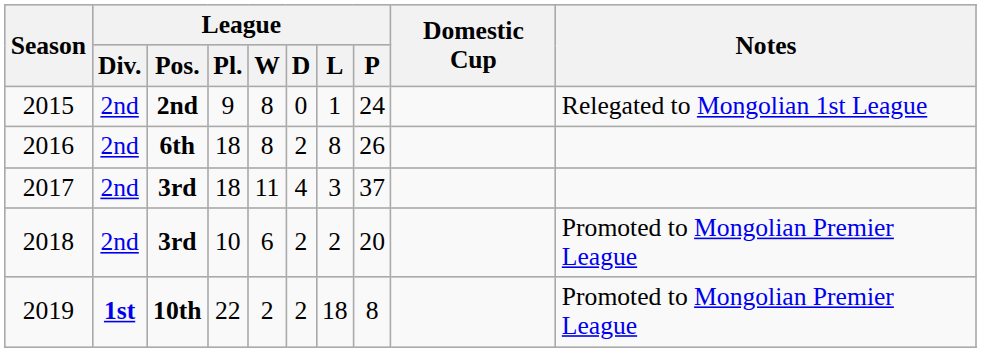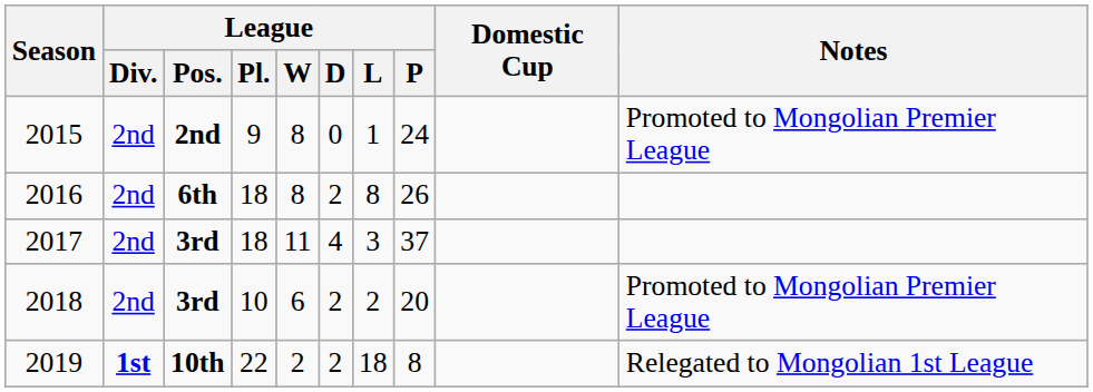 <table class="wikitable">
 <tr style="background:#efefef;">
 <th rowspan="2">Season</th>
 <th colspan="7">League</th>
 <th rowspan="2">Domestic Cup</th>
 <th rowspan="2">Notes</th>
 </tr>
 <tr>
 <th>Div.</th>
 <th>Pos.</th>
 <th>Pl.</th>
 <th>W</th>
 <th>D</th>
 <th>L</th>
 <th>P</th>
 </tr>
 <tr>
 <td align=center>2015</td>
 <td align=center><a href='#'>2nd</a></td>
 <td style="text-align:center; "><strong>2nd</strong></td>
 <td align=center>9</td>
 <td align=center>8</td>
 <td align=center>0</td>
 <td align=center>1</td>
 <td align=center>24</td>
 <td align=center></td>
-<td>Relegated to <a href='#'>Mongolian 1st League</a></td>
+<td>Promoted to <a href='#'>Mongolian Premier League</a></td>
 </tr>
 <tr>
 <td align=center>2016</td>
 <td align=center><a href='#'>2nd</a></td>
 <td style="text-align:center; "><strong>6th</strong></td>
 <td align=center>18</td>
 <td align=center>8</td>
 <td align=center>2</td>
 <td align=center>8</td>
 <td align=center>26</td>
 <td align=center></td>
 <td align=center></td>
 </tr>
 <tr>
 <td align=center>2017</td>
 <td align=center><a href='#'>2nd</a></td>
 <td style="text-align:center; "><strong>3rd</strong></td>
 <td align=center>18</td>
 <td align=center>11</td>
 <td align=center>4</td>
 <td align=center>3</td>
 <td align=center>37</td>
 <td align=center></td>
 <td align=center></td>
 </tr>
 <tr>
 <td align=center>2018</td>
 <td align=center><a href='#'>2nd</a></td>
 <td style="text-align:center; "><strong>3rd </strong></td>
 <td align=center>10</td>
 <td align=center>6</td>
 <td align=center>2</td>
 <td align=center>2</td>
 <td align=center>20</td>
 <td align=center></td>
 <td>Promoted to <a href='#'>Mongolian Premier League</a></td>
 </tr>
 <tr>
 <td align=center>2019</td>
 <td align=center><strong><a href='#'>1st</a></strong></td>
 <td style="text-align:center; "><strong>10th</strong></td>
 <td align=center>22</td>
 <td align=center>2</td>
 <td align=center>2</td>
 <td align=center>18</td>
 <td align=center>8</td>
 <td align=center></td>
-<td>Promoted to <a href='#'>Mongolian Premier League</a></td>
+<td>Relegated to <a href='#'>Mongolian 1st League</a></td>
 </tr>
 </table>
